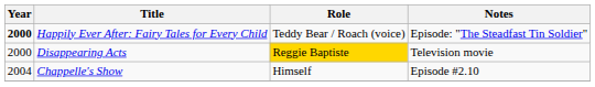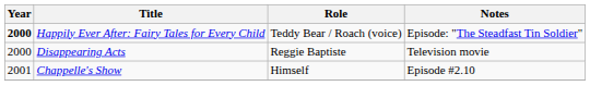 <table class="wikitable sortable">
 <tr>
 <th>Year</th>
 <th>Title</th>
 <th>Role</th>
 <th class="unsortable">Notes</th>
 </tr>
 <tr>
 <td><strong>2000</strong></td>
 <td><em><a href='#'>Happily Ever After: Fairy Tales for Every Child</a></em></td>
 <td>Teddy Bear / Roach (voice)</td>
 <td>Episode: "<a href='#'>The Steadfast Tin Soldier</a>"</td>
 </tr>
 <tr>
 <td>2000</td>
 <td><em><a href='#'>Disappearing Acts</a></em></td>
-<td style="background: gold;">Reggie Baptiste</td>
+<td>Reggie Baptiste</td>
 <td>Television movie</td>
 </tr>
 <tr>
-<td>2004</td>
+<td>2001</td>
 <td><em><a href='#'>Chappelle's Show</a></em></td>
 <td>Himself</td>
 <td>Episode #2.10</td>
 </tr>
 <tr>
 </tr>
 </table>
